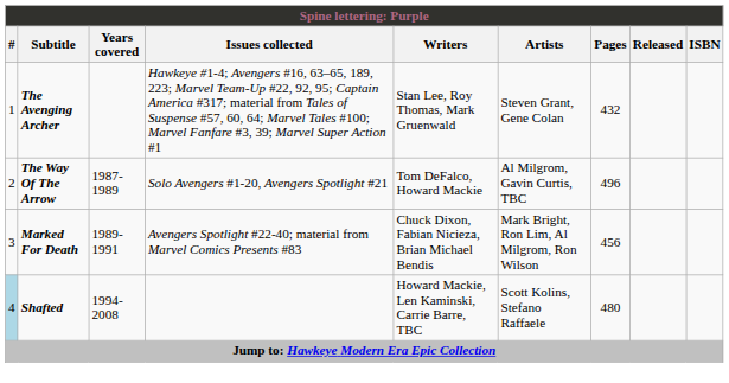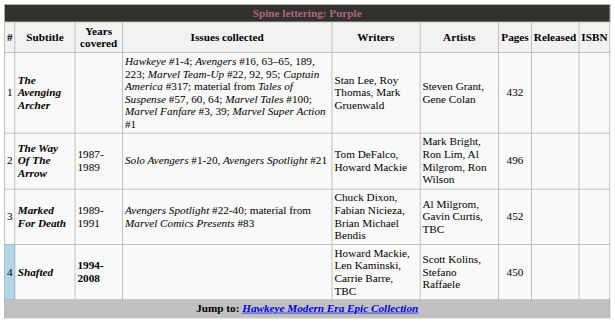 <table class="wikitable sortable" width=98%>
 <tr>
 <th colspan=9 style="background-color: #31312D; color: #AE6682;">Spine lettering: Purple</th>
 </tr>
 <tr>
 <th class="unsortable">#</th>
 <th class="unsortable">Subtitle</th>
 <th>Years covered</th>
 <th class="unsortable">Issues collected</th>
 <th class="unsortable">Writers</th>
 <th class="unsortable">Artists</th>
 <th class="unsortable">Pages</th>
 <th>Released</th>
 <th class="unsortable">ISBN</th>
 </tr>
 <tr>
 <td>1</td>
 <td><strong><em>The Avenging Archer</em></strong></td>
 <td></td>
 <td><em>Hawkeye #</em>1-4; <em>Avengers</em> #16, 63–65, 189, 223; <em>Marvel Team-Up</em> #22, 92, 95; <em>Captain America</em>  #317; material from <em>Tales of Suspense</em> #57, 60, 64; <em>Marvel Tales</em> #100; <em>Marvel Fanfare</em> #3, 39; <em>Marvel Super Action</em> #1</td>
 <td>Stan Lee, Roy Thomas, Mark Gruenwald</td>
 <td>Steven Grant, Gene Colan</td>
 <td style="text-align: center;">432</td>
 <td></td>
 <td></td>
 </tr>
 <tr>
 <td>2</td>
 <td><strong><em>The Way Of The Arrow</em></strong></td>
 <td>1987-1989</td>
 <td><em>Solo Avengers</em> #1-20, <em>Avengers Spotlight</em> #21</td>
 <td>Tom DeFalco, Howard Mackie</td>
-<td>Al Milgrom, Gavin Curtis, TBC</td>
+<td>Mark Bright, Ron Lim, Al Milgrom, Ron Wilson</td>
 <td style="text-align: center;">496</td>
 <td></td>
 <td></td>
 </tr>
 <tr>
 <td>3</td>
 <td><strong><em>Marked For Death</em></strong></td>
 <td>1989-1991</td>
 <td><em>Avengers Spotlight</em> #22-40; material from <em>Marvel Comics Presents</em> #83</td>
 <td>Chuck Dixon, Fabian Nicieza, Brian Michael Bendis</td>
-<td>Mark Bright, Ron Lim, Al Milgrom, Ron Wilson</td>
-<td style="text-align: center;">456</td>
+<td>Al Milgrom, Gavin Curtis, TBC</td>
+<td style="text-align: center;">452</td>
 <td></td>
 <td></td>
 </tr>
 <tr>
 <td style="background: lightblue;">4</td>
 <td><strong><em>Shafted</em></strong></td>
-<td>1994-2008</td>
+<td><strong>1994-2008</strong></td>
 <td></td>
 <td>Howard Mackie, Len Kaminski, Carrie Barre, TBC</td>
 <td>Scott Kolins, Stefano Raffaele</td>
-<td style="text-align: center;">480</td>
+<td style="text-align: center;">450</td>
 <td></td>
 <td></td>
 </tr>
 <tr>
 <th colspan=9 style="background-color: silver;">Jump to: <a href='#'><em>Hawkeye</em> <em>Modern Era Epic Collection</em></a></th>
 </tr>
 </table>
